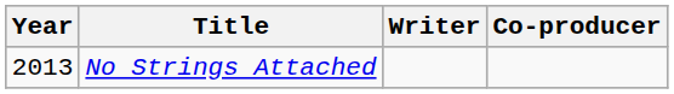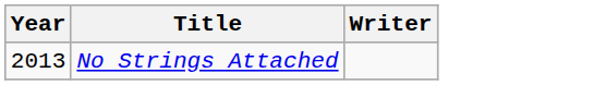 <table class="wikitable">
 <tr>
 <th>Year</th>
 <th>Title</th>
 <th>Writer</th>
-<th>Co-producer</th>
 </tr>
 <tr>
 <td>2013</td>
 <td><em><a href='#'>No Strings Attached</a></em></td>
 <td></td>
-<td></td>
 </tr>
 </table>
